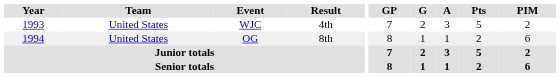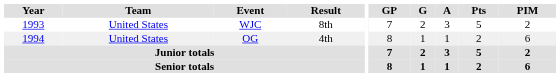 <table border="0" cellpadding="1" cellspacing="0" ID="Table3" style="text-align:center; width:50em">
 <tr ALIGN="center" bgcolor="#e0e0e0">
 <th>Year</th>
 <th>Team</th>
 <th>Event</th>
 <th>Result</th>
 <th rowspan="99" bgcolor="#ffffff"></th>
 <th>GP</th>
 <th>G</th>
 <th>A</th>
 <th>Pts</th>
 <th>PIM</th>
 </tr>
 <tr>
 <td><a href='#'>1993</a></td>
 <td><a href='#'>United States</a></td>
 <td><a href='#'>WJC</a></td>
-<td>4th</td>
+<td>8th</td>
 <td>7</td>
 <td>2</td>
 <td>3</td>
 <td>5</td>
 <td>2</td>
 </tr>
 <tr bgcolor="#f0f0f0">
 <td><a href='#'>1994</a></td>
 <td><a href='#'>United States</a></td>
 <td><a href='#'>OG</a></td>
-<td>8th</td>
+<td>4th</td>
 <td>8</td>
 <td>1</td>
 <td>1</td>
 <td>2</td>
 <td>6</td>
 </tr>
 <tr bgcolor="#e0e0e0">
 <th colspan="4">Junior totals</th>
 <th>7</th>
 <th>2</th>
 <th>3</th>
 <th>5</th>
 <th>2</th>
 </tr>
 <tr bgcolor="#e0e0e0">
 <th colspan="4">Senior totals</th>
 <th>8</th>
 <th>1</th>
 <th>1</th>
 <th>2</th>
 <th>6</th>
 </tr>
 </table>
